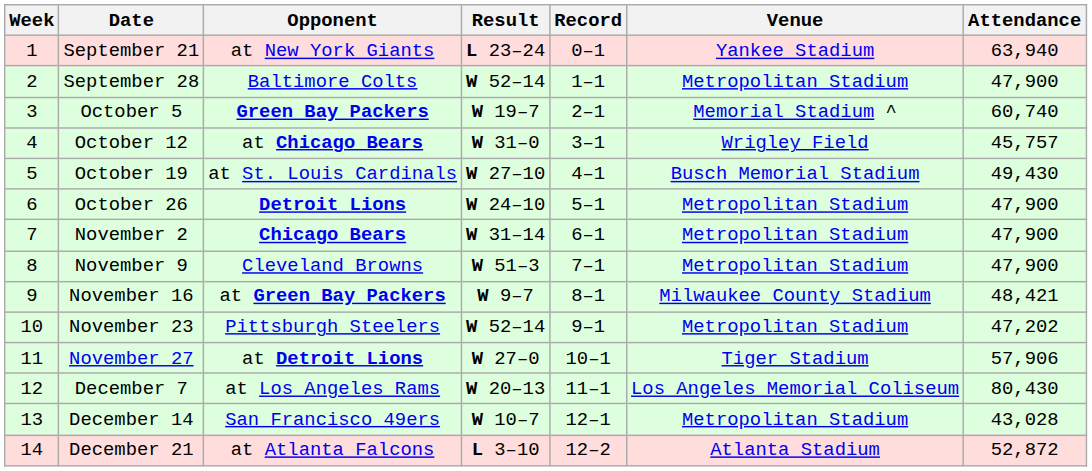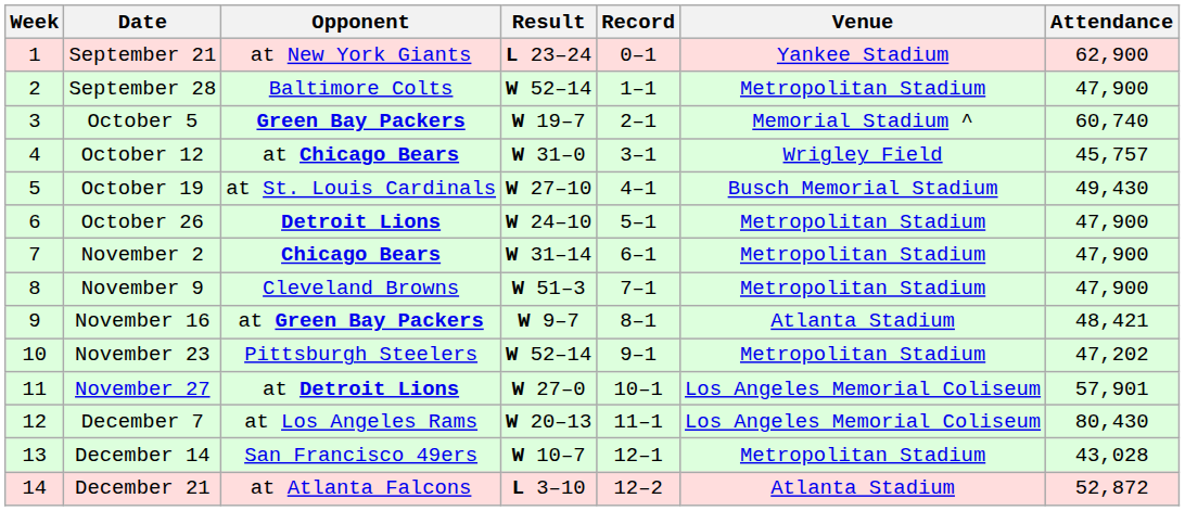 <table class="wikitable" style="text-align:center">
 <tr>
 <th>Week</th>
 <th>Date</th>
 <th>Opponent</th>
 <th>Result</th>
 <th>Record</th>
 <th>Venue</th>
 <th>Attendance</th>
 </tr>
 <tr style="background:#ffdddd">
 <td>1</td>
 <td>September 21</td>
 <td>at <a href='#'>New York Giants</a></td>
 <td><strong>L</strong> 23–24</td>
 <td>0–1</td>
 <td><a href='#'>Yankee Stadium</a></td>
-<td>63,940</td>
+<td>62,900</td>
 </tr>
 <tr style="background:#ddffdd">
 <td>2</td>
 <td>September 28</td>
 <td><a href='#'>Baltimore Colts</a></td>
 <td><strong>W</strong> 52–14</td>
 <td>1–1</td>
 <td><a href='#'>Metropolitan Stadium</a></td>
 <td>47,900</td>
 </tr>
 <tr style="background:#ddffdd">
 <td>3</td>
 <td>October 5</td>
 <td><strong><a href='#'>Green Bay Packers</a></strong></td>
 <td><strong>W</strong> 19–7</td>
 <td>2–1</td>
 <td><a href='#'>Memorial Stadium</a> ^</td>
 <td>60,740</td>
 </tr>
 <tr style="background:#ddffdd">
 <td>4</td>
 <td>October 12</td>
 <td>at <strong><a href='#'>Chicago Bears</a></strong></td>
 <td><strong>W</strong> 31–0</td>
 <td>3–1</td>
 <td><a href='#'>Wrigley Field</a></td>
 <td>45,757</td>
 </tr>
 <tr style="background:#ddffdd">
 <td>5</td>
 <td>October 19</td>
 <td>at <a href='#'>St. Louis Cardinals</a></td>
 <td><strong>W</strong> 27–10</td>
 <td>4–1</td>
 <td><a href='#'>Busch Memorial Stadium</a></td>
 <td>49,430</td>
 </tr>
 <tr style="background:#ddffdd">
 <td>6</td>
 <td>October 26</td>
 <td><strong><a href='#'>Detroit Lions</a></strong></td>
 <td><strong>W</strong> 24–10</td>
 <td>5–1</td>
 <td><a href='#'>Metropolitan Stadium</a></td>
 <td>47,900</td>
 </tr>
 <tr style="background:#ddffdd">
 <td>7</td>
 <td>November 2</td>
 <td><strong><a href='#'>Chicago Bears</a></strong></td>
 <td><strong>W</strong> 31–14</td>
 <td>6–1</td>
 <td><a href='#'>Metropolitan Stadium</a></td>
 <td>47,900</td>
 </tr>
 <tr style="background:#ddffdd">
 <td>8</td>
 <td>November 9</td>
 <td><a href='#'>Cleveland Browns</a></td>
 <td><strong>W</strong> 51–3</td>
 <td>7–1</td>
 <td><a href='#'>Metropolitan Stadium</a></td>
 <td>47,900</td>
 </tr>
 <tr style="background:#ddffdd">
 <td>9</td>
 <td>November 16</td>
 <td>at <strong><a href='#'>Green Bay Packers</a></strong></td>
 <td><strong>W</strong> 9–7</td>
 <td>8–1</td>
-<td><a href='#'>Milwaukee County Stadium</a></td>
+<td><a href='#'>Atlanta Stadium</a></td>
 <td>48,421</td>
 </tr>
 <tr style="background:#ddffdd">
 <td>10</td>
 <td>November 23</td>
 <td><a href='#'>Pittsburgh Steelers</a></td>
 <td><strong>W</strong> 52–14</td>
 <td>9–1</td>
 <td><a href='#'>Metropolitan Stadium</a></td>
 <td>47,202</td>
 </tr>
 <tr style="background:#ddffdd">
 <td>11</td>
 <td><a href='#'>November 27</a></td>
 <td>at <strong><a href='#'>Detroit Lions</a></strong></td>
 <td><strong>W</strong> 27–0</td>
 <td>10–1</td>
-<td><a href='#'>Tiger Stadium</a></td>
-<td>57,906</td>
+<td><a href='#'>Los Angeles Memorial Coliseum</a></td>
+<td>57,901</td>
 </tr>
 <tr style="background:#ddffdd">
 <td>12</td>
 <td>December 7</td>
 <td>at <a href='#'>Los Angeles Rams</a></td>
 <td><strong>W</strong> 20–13</td>
 <td>11–1</td>
 <td><a href='#'>Los Angeles Memorial Coliseum</a></td>
 <td>80,430</td>
 </tr>
 <tr style="background:#ddffdd">
 <td>13</td>
 <td>December 14</td>
 <td><a href='#'>San Francisco 49ers</a></td>
 <td><strong>W</strong> 10–7</td>
 <td>12–1</td>
 <td><a href='#'>Metropolitan Stadium</a></td>
 <td>43,028</td>
 </tr>
 <tr style="background:#ffdddd">
 <td>14</td>
 <td>December 21</td>
 <td>at <a href='#'>Atlanta Falcons</a></td>
 <td><strong>L</strong> 3–10</td>
 <td>12–2</td>
 <td><a href='#'>Atlanta Stadium</a></td>
 <td>52,872</td>
 </tr>
 </table>
